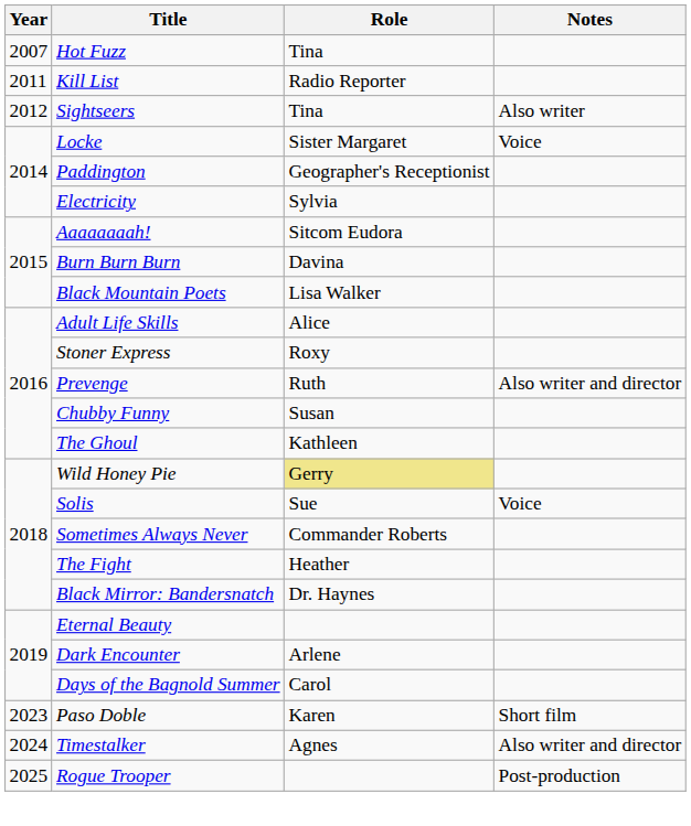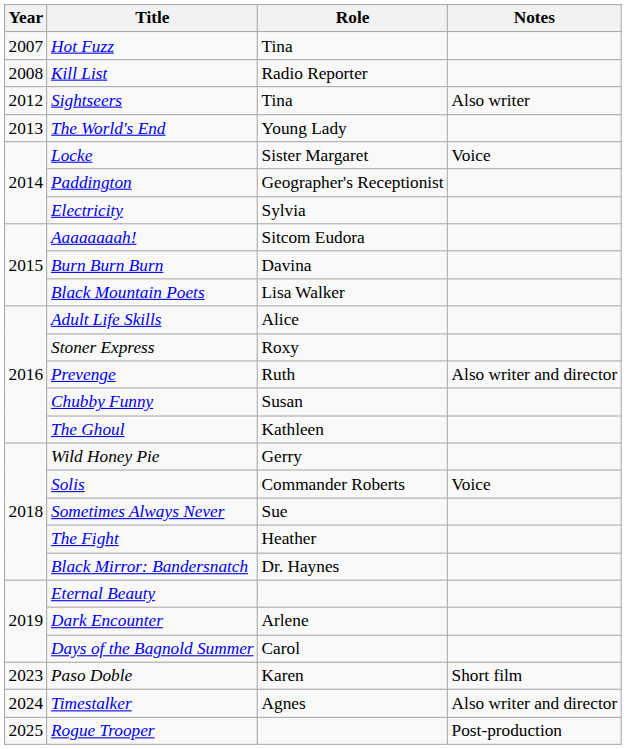 <table class="wikitable sortable">
 <tr>
 <th>Year</th>
 <th>Title</th>
 <th>Role</th>
 <th class="unsortable">Notes</th>
 </tr>
 <tr>
 <td>2007</td>
 <td><em><a href='#'>Hot Fuzz</a></em></td>
 <td>Tina</td>
 <td></td>
 </tr>
 <tr>
-<td>2011</td>
+<td>2008</td>
 <td><em><a href='#'>Kill List</a></em></td>
 <td>Radio Reporter</td>
 <td></td>
 </tr>
 <tr>
 <td>2012</td>
 <td><em><a href='#'>Sightseers</a></em></td>
 <td>Tina</td>
 <td>Also writer</td>
+</tr>
+<tr>
+<td>2013</td>
+<td><em><a href='#'>The World's End</a></em></td>
+<td>Young Lady</td>
+<td></td>
 </tr>
 <tr>
 <td rowspan=3>2014</td>
 <td><em><a href='#'>Locke</a></em></td>
 <td>Sister Margaret</td>
 <td>Voice</td>
 </tr>
 <tr>
 <td><em><a href='#'>Paddington</a></em></td>
 <td>Geographer's Receptionist</td>
 <td></td>
 </tr>
 <tr>
 <td><em><a href='#'>Electricity</a></em></td>
 <td>Sylvia</td>
 <td></td>
 </tr>
 <tr>
 <td rowspan=3>2015</td>
 <td><em><a href='#'>Aaaaaaaah!</a></em></td>
 <td>Sitcom Eudora</td>
 <td></td>
 </tr>
 <tr>
 <td><em><a href='#'>Burn Burn Burn</a></em></td>
 <td>Davina</td>
 <td></td>
 </tr>
 <tr>
 <td><em><a href='#'>Black Mountain Poets</a></em></td>
 <td>Lisa Walker</td>
 <td></td>
 </tr>
 <tr>
 <td rowspan=5>2016</td>
 <td><em><a href='#'>Adult Life Skills</a></em></td>
 <td>Alice</td>
 <td></td>
 </tr>
 <tr>
 <td><em>Stoner Express</em></td>
 <td>Roxy</td>
 <td></td>
 </tr>
 <tr>
 <td><em><a href='#'>Prevenge</a></em></td>
 <td>Ruth</td>
 <td>Also writer and director</td>
 </tr>
 <tr>
 <td><em><a href='#'>Chubby Funny</a></em></td>
 <td>Susan</td>
 <td></td>
 </tr>
 <tr>
 <td><em><a href='#'>The Ghoul</a></em></td>
 <td>Kathleen</td>
 <td></td>
 </tr>
 <tr>
 <td rowspan=5>2018</td>
 <td><em>Wild Honey Pie</em></td>
-<td style="background: khaki;">Gerry</td>
+<td>Gerry</td>
 <td></td>
 </tr>
 <tr>
 <td><em><a href='#'>Solis</a></em></td>
-<td>Sue</td>
+<td>Commander Roberts</td>
 <td>Voice</td>
 </tr>
 <tr>
 <td><em><a href='#'>Sometimes Always Never</a></em></td>
-<td>Commander Roberts</td>
+<td>Sue</td>
 <td></td>
 </tr>
 <tr>
 <td><em><a href='#'>The Fight</a></em></td>
 <td>Heather</td>
 <td></td>
 </tr>
 <tr>
 <td><em><a href='#'>Black Mirror: Bandersnatch</a></em></td>
 <td>Dr. Haynes</td>
 <td></td>
 </tr>
 <tr>
 <td rowspan=3>2019</td>
 <td><em><a href='#'>Eternal Beauty</a></em></td>
 <td></td>
 <td></td>
 </tr>
 <tr>
 <td><em><a href='#'>Dark Encounter</a></em></td>
 <td>Arlene</td>
 <td></td>
 </tr>
 <tr>
 <td><em><a href='#'>Days of the Bagnold Summer</a></em></td>
 <td>Carol</td>
 <td></td>
 </tr>
 <tr>
 <td>2023</td>
 <td><em>Paso Doble</em></td>
 <td>Karen</td>
 <td>Short film</td>
 </tr>
 <tr>
 <td>2024</td>
 <td><em><a href='#'>Timestalker</a></em></td>
 <td>Agnes</td>
 <td>Also writer and director</td>
 </tr>
 <tr>
 <td>2025</td>
 <td><em><a href='#'>Rogue Trooper</a></em></td>
 <td></td>
 <td>Post-production</td>
 </tr>
 </table>
